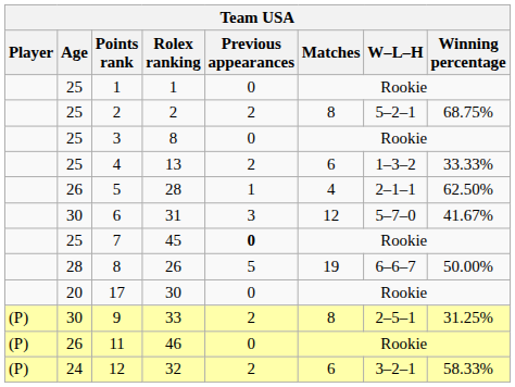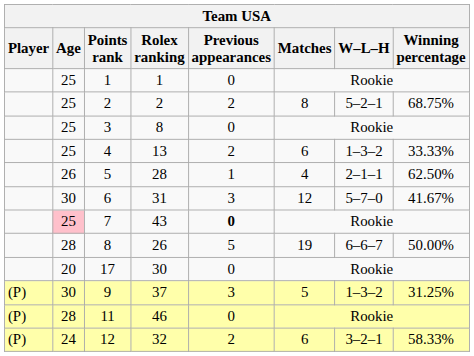 <table class="wikitable sortable" style="text-align:center">
 <tr>
 <th colspan="8"> Team USA</th>
 </tr>
 <tr>
 <th>Player</th>
 <th>Age</th>
 <th data-sort-type="number">Points<br>rank</th>
 <th data-sort-type="number">Rolex<br>ranking</th>
 <th data-sort-type="number">Previous<br>appearances</th>
 <th data-sort-type="number">Matches</th>
 <th data-sort-type="number">W–L–H</th>
 <th data-sort-type="number">Winning<br>percentage</th>
 </tr>
 <tr>
 <td align="left"></td>
 <td>25</td>
 <td>1</td>
 <td>1</td>
 <td>0</td>
 <td colspan=3>Rookie</td>
 </tr>
 <tr>
 <td align="left"></td>
 <td>25</td>
 <td>2</td>
 <td>2</td>
 <td>2</td>
 <td>8</td>
 <td>5–2–1</td>
 <td>68.75%</td>
 </tr>
 <tr>
 <td align="left"></td>
 <td>25</td>
 <td>3</td>
 <td>8</td>
 <td>0</td>
 <td colspan=3>Rookie</td>
 </tr>
 <tr>
 <td align="left"></td>
 <td>25</td>
 <td>4</td>
 <td>13</td>
 <td>2</td>
 <td>6</td>
 <td>1–3–2</td>
 <td>33.33%</td>
 </tr>
 <tr>
 <td align="left"></td>
 <td>26</td>
 <td>5</td>
 <td>28</td>
 <td>1</td>
 <td>4</td>
 <td>2–1–1</td>
 <td>62.50%</td>
 </tr>
 <tr>
 <td align="left"></td>
 <td>30</td>
 <td>6</td>
 <td>31</td>
 <td>3</td>
 <td>12</td>
 <td>5–7–0</td>
 <td>41.67%</td>
 </tr>
 <tr>
 <td align="left"></td>
-<td>25</td>
+<td style="background: pink;">25</td>
 <td>7</td>
-<td>45</td>
+<td>43</td>
 <td><strong>0</strong></td>
 <td colspan=3>Rookie</td>
 </tr>
 <tr>
 <td align="left"></td>
 <td>28</td>
 <td>8</td>
 <td>26</td>
 <td>5</td>
 <td>19</td>
 <td>6–6–7</td>
 <td>50.00%</td>
 </tr>
 <tr>
 <td align="left"></td>
 <td>20</td>
 <td>17</td>
 <td>30</td>
 <td>0</td>
 <td colspan=3>Rookie</td>
 </tr>
 <tr style="background:#ffa;">
 <td align="left"> (P)</td>
 <td>30</td>
 <td>9</td>
-<td>33</td>
-<td>2</td>
-<td>8</td>
-<td>2–5–1</td>
+<td>37</td>
+<td>3</td>
+<td>5</td>
+<td>1–3–2</td>
 <td>31.25%</td>
 </tr>
 <tr style="background:#ffa;">
 <td align="left"> (P)</td>
-<td>26</td>
+<td>28</td>
 <td>11</td>
 <td>46</td>
 <td>0</td>
 <td colspan=3>Rookie</td>
 </tr>
 <tr style="background:#ffa;">
 <td align="left"> (P)</td>
 <td>24</td>
 <td>12</td>
 <td>32</td>
 <td>2</td>
 <td>6</td>
 <td>3–2–1</td>
 <td>58.33%</td>
 </tr>
 </table>
